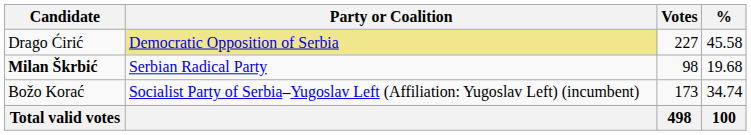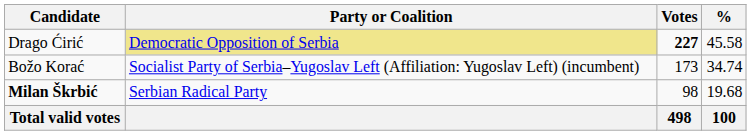 <table style="width:750px;" class="wikitable">
 <tr>
 <th>Candidate</th>
 <th>Party or Coalition</th>
 <th>Votes</th>
 <th>%</th>
 </tr>
 <tr>
 <td align="left">Drago Ćirić</td>
 <td align="left" style="background: khaki;"><a href='#'>Democratic Opposition of Serbia</a></td>
-<td align="right">227</td>
+<td align="right"><strong>227</strong></td>
 <td align="right">45.58</td>
+</tr>
+<tr>
+<td align="left">Božo Korać</td>
+<td align="left"><a href='#'>Socialist Party of Serbia</a>–<a href='#'>Yugoslav Left</a> (Affiliation: Yugoslav Left) (incumbent)</td>
+<td align="right">173</td>
+<td align="right">34.74</td>
 </tr>
 <tr>
 <td align="left"><strong>Milan Škrbić</strong></td>
 <td align="left"><a href='#'>Serbian Radical Party</a></td>
 <td align="right">98</td>
 <td align="right">19.68</td>
 </tr>
 <tr>
-<td align="left">Božo Korać</td>
-<td align="left"><a href='#'>Socialist Party of Serbia</a>–<a href='#'>Yugoslav Left</a> (Affiliation: Yugoslav Left) (incumbent)</td>
-<td align="right">173</td>
-<td align="right">34.74</td>
-</tr>
-<tr>
 <th align="left">Total valid votes</th>
 <th align="left"></th>
 <th align="right">498</th>
 <th align="right">100</th>
 </tr>
 </table>
